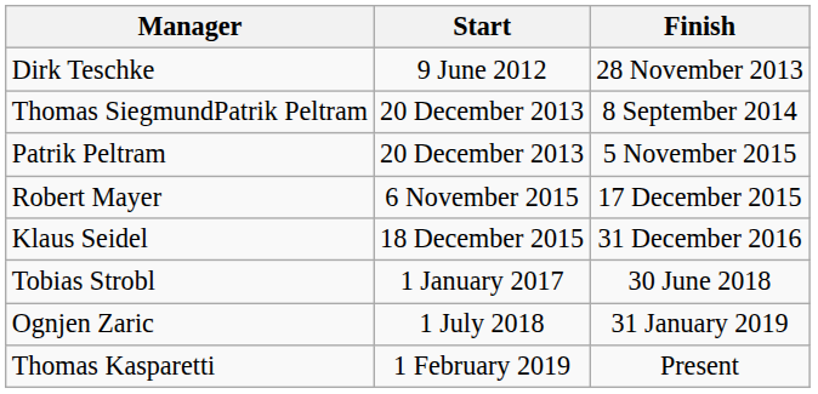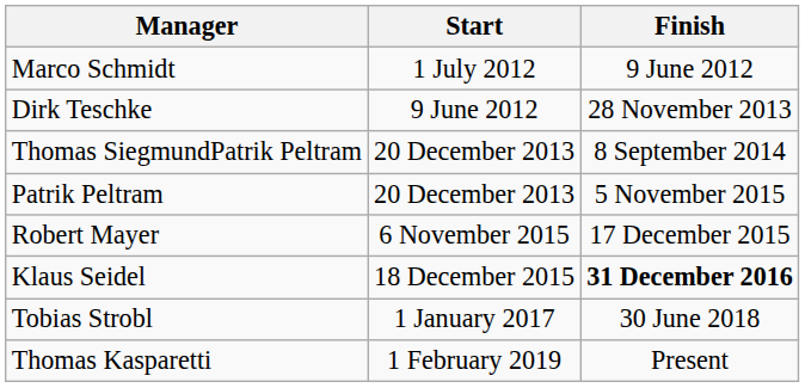 <table class="wikitable">
 <tr>
 <th>Manager</th>
 <th>Start</th>
 <th>Finish</th>
+</tr>
+<tr align="center">
+<td align="left">Marco Schmidt</td>
+<td>1 July 2012</td>
+<td>9 June 2012</td>
 </tr>
 <tr align="center">
 <td align="left">Dirk Teschke</td>
 <td>9 June 2012</td>
 <td>28 November 2013</td>
 </tr>
 <tr align="center">
 <td align="left">Thomas SiegmundPatrik Peltram</td>
 <td>20 December 2013</td>
 <td>8 September 2014</td>
 </tr>
 <tr align="center">
 <td align="left">Patrik Peltram</td>
 <td>20 December 2013</td>
 <td>5 November 2015</td>
 </tr>
 <tr align="center">
 <td align="left">Robert Mayer</td>
 <td>6 November 2015</td>
 <td>17 December 2015</td>
 </tr>
 <tr align="center">
 <td align="left">Klaus Seidel</td>
 <td>18 December 2015</td>
-<td>31 December 2016</td>
+<td><strong>31 December 2016</strong></td>
 </tr>
 <tr align="center">
 <td align="left">Tobias Strobl</td>
 <td>1 January 2017</td>
 <td>30 June 2018</td>
 </tr>
 <tr align="center">
-<td align="left">Ognjen Zaric</td>
-<td>1 July 2018</td>
-<td>31 January 2019</td>
-</tr>
-<tr align="center">
 <td align="left">Thomas Kasparetti</td>
 <td>1 February 2019</td>
 <td>Present</td>
 </tr>
 </table>
